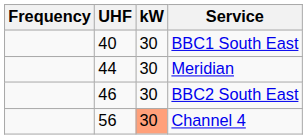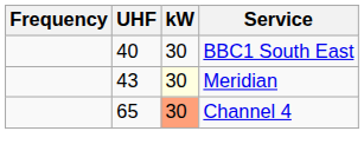 <table class="wikitable sortable">
 <tr>
 <th>Frequency</th>
 <th>UHF</th>
 <th>kW</th>
 <th>Service</th>
 </tr>
 <tr>
 <td></td>
 <td>40</td>
 <td>30</td>
 <td><a href='#'>BBC1 South East</a></td>
 </tr>
 <tr>
 <td></td>
-<td>44</td>
-<td>30</td>
+<td>43</td>
+<td style="background: lightyellow;">30</td>
 <td><a href='#'>Meridian</a></td>
 </tr>
 <tr>
 <td></td>
-<td>46</td>
-<td>30</td>
-<td><a href='#'>BBC2 South East</a></td>
-</tr>
-<tr>
-<td></td>
-<td>56</td>
+<td>65</td>
 <td style="background: lightsalmon;">30</td>
 <td><a href='#'>Channel 4</a></td>
 </tr>
 </table>
